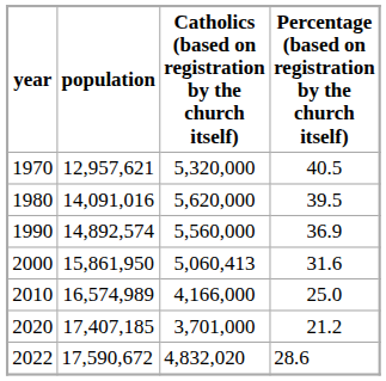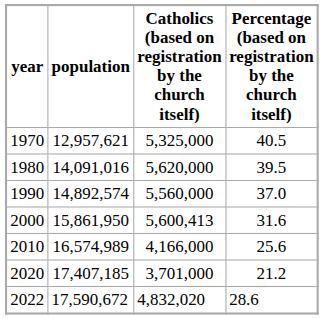 <table cellpadding="3" cellspacing="0" width=250 align="center" rules="all" style="margin: 1em; background: #ffffff; border: 2px solid #aaa; font-size: 100%;">
 <tr>
 <th>year</th>
 <th>population</th>
 <th>Catholics (based on registration by the church itself)</th>
 <th>Percentage (based on registration by the church itself)</th>
 </tr>
 <tr align="center">
 <td>1970</td>
 <td>12,957,621</td>
-<td>5,320,000</td>
+<td>5,325,000</td>
 <td>40.5</td>
 </tr>
 <tr align="center">
 <td>1980</td>
 <td>14,091,016</td>
 <td>5,620,000</td>
 <td>39.5</td>
 </tr>
 <tr align="center">
 <td>1990</td>
 <td>14,892,574</td>
 <td>5,560,000</td>
-<td>36.9</td>
+<td>37.0</td>
 </tr>
 <tr align="center">
 <td>2000</td>
 <td>15,861,950</td>
-<td>5,060,413</td>
+<td>5,600,413</td>
 <td>31.6</td>
 </tr>
 <tr align="center">
 <td>2010</td>
 <td>16,574,989</td>
 <td>4,166,000</td>
-<td>25.0</td>
+<td>25.6</td>
 </tr>
 <tr align="center">
 <td>2020</td>
 <td>17,407,185</td>
 <td>3,701,000</td>
 <td>21.2</td>
 </tr>
 <tr>
 <td>2022</td>
 <td>17,590,672</td>
 <td>4,832,020</td>
 <td>28.6</td>
 </tr>
 </table>
